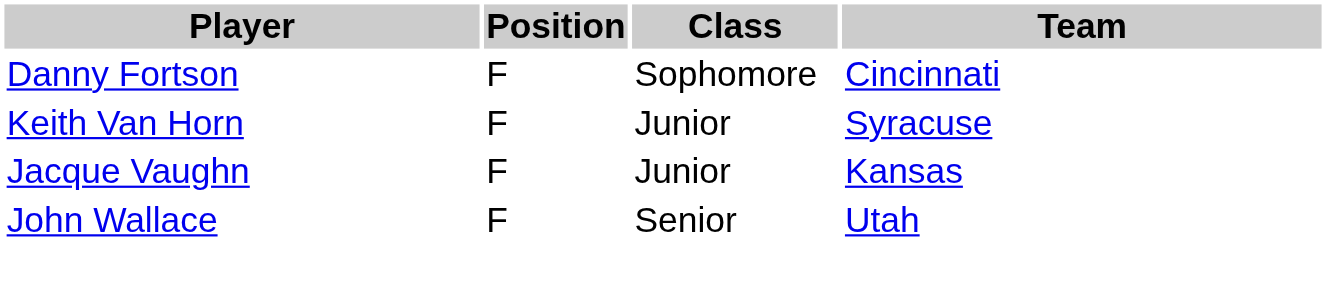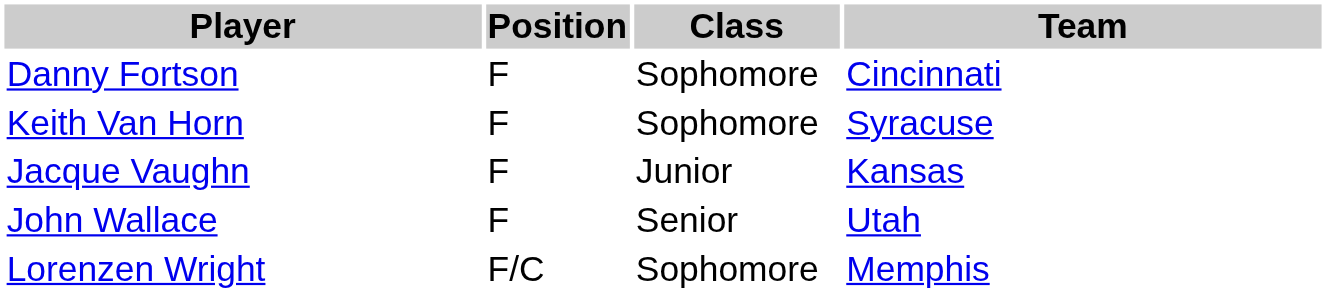 <table style="width:600px" "border:'1' 'solid' 'gray'">
 <tr>
 <th bgcolor="#CCCCCC" style="width:40%">Player</th>
 <th bgcolor="#CCCCCC" style="width:4%">Position</th>
 <th bgcolor="#CCCCCC" style="width:16%">Class</th>
 <th bgcolor="#CCCCCC" style="width:40%">Team</th>
 </tr>
 <tr>
 <td><a href='#'>Danny Fortson</a></td>
 <td>F</td>
 <td>Sophomore</td>
 <td><a href='#'>Cincinnati</a></td>
 </tr>
 <tr>
 <td><a href='#'>Keith Van Horn</a></td>
 <td>F</td>
-<td>Junior</td>
+<td>Sophomore</td>
 <td><a href='#'>Syracuse</a></td>
 </tr>
 <tr>
 <td><a href='#'>Jacque Vaughn</a></td>
 <td>F</td>
 <td>Junior</td>
 <td><a href='#'>Kansas</a></td>
 </tr>
 <tr>
 <td><a href='#'>John Wallace</a></td>
 <td>F</td>
 <td>Senior</td>
 <td><a href='#'>Utah</a></td>
 </tr>
+<tr>
+<td><a href='#'>Lorenzen Wright</a></td>
+<td>F/C</td>
+<td>Sophomore</td>
+<td><a href='#'>Memphis</a></td>
+</tr>
 </table>
